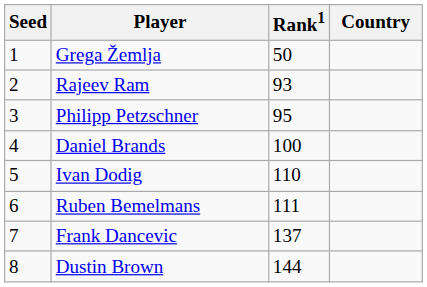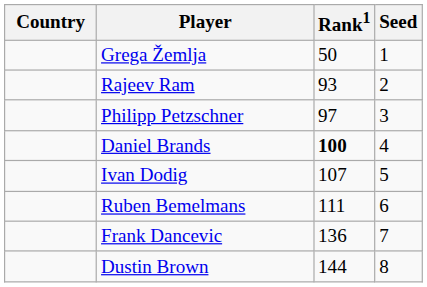 <table class="sortable wikitable">
 <tr>
-<th>Seed</th>
+<th width="70">Country</th>
 <th width="175">Player</th>
 <th>Rank<sup>1</sup></th>
-<th width="70">Country</th>
+<th>Seed</th>
 </tr>
 <tr>
-<td>1</td>
+<td></td>
 <td><a href='#'>Grega Žemlja</a></td>
 <td>50</td>
-<td></td>
+<td>1</td>
 </tr>
 <tr>
-<td>2</td>
+<td></td>
 <td><a href='#'>Rajeev Ram</a></td>
 <td>93</td>
-<td></td>
+<td>2</td>
 </tr>
 <tr>
+<td></td>
+<td><a href='#'>Philipp Petzschner</a></td>
+<td>97</td>
 <td>3</td>
-<td><a href='#'>Philipp Petzschner</a></td>
-<td>95</td>
-<td></td>
 </tr>
 <tr>
+<td></td>
+<td><a href='#'>Daniel Brands</a></td>
+<td><strong>100</strong></td>
 <td>4</td>
-<td><a href='#'>Daniel Brands</a></td>
-<td>100</td>
-<td></td>
 </tr>
 <tr>
+<td></td>
+<td><a href='#'>Ivan Dodig</a></td>
+<td>107</td>
 <td>5</td>
-<td><a href='#'>Ivan Dodig</a></td>
-<td>110</td>
-<td></td>
 </tr>
 <tr>
-<td>6</td>
+<td></td>
 <td><a href='#'>Ruben Bemelmans</a></td>
 <td>111</td>
-<td></td>
+<td>6</td>
 </tr>
 <tr>
+<td></td>
+<td><a href='#'>Frank Dancevic</a></td>
+<td>136</td>
 <td>7</td>
-<td><a href='#'>Frank Dancevic</a></td>
-<td>137</td>
-<td></td>
 </tr>
 <tr>
-<td>8</td>
+<td></td>
 <td><a href='#'>Dustin Brown</a></td>
 <td>144</td>
-<td></td>
+<td>8</td>
 </tr>
 </table>
